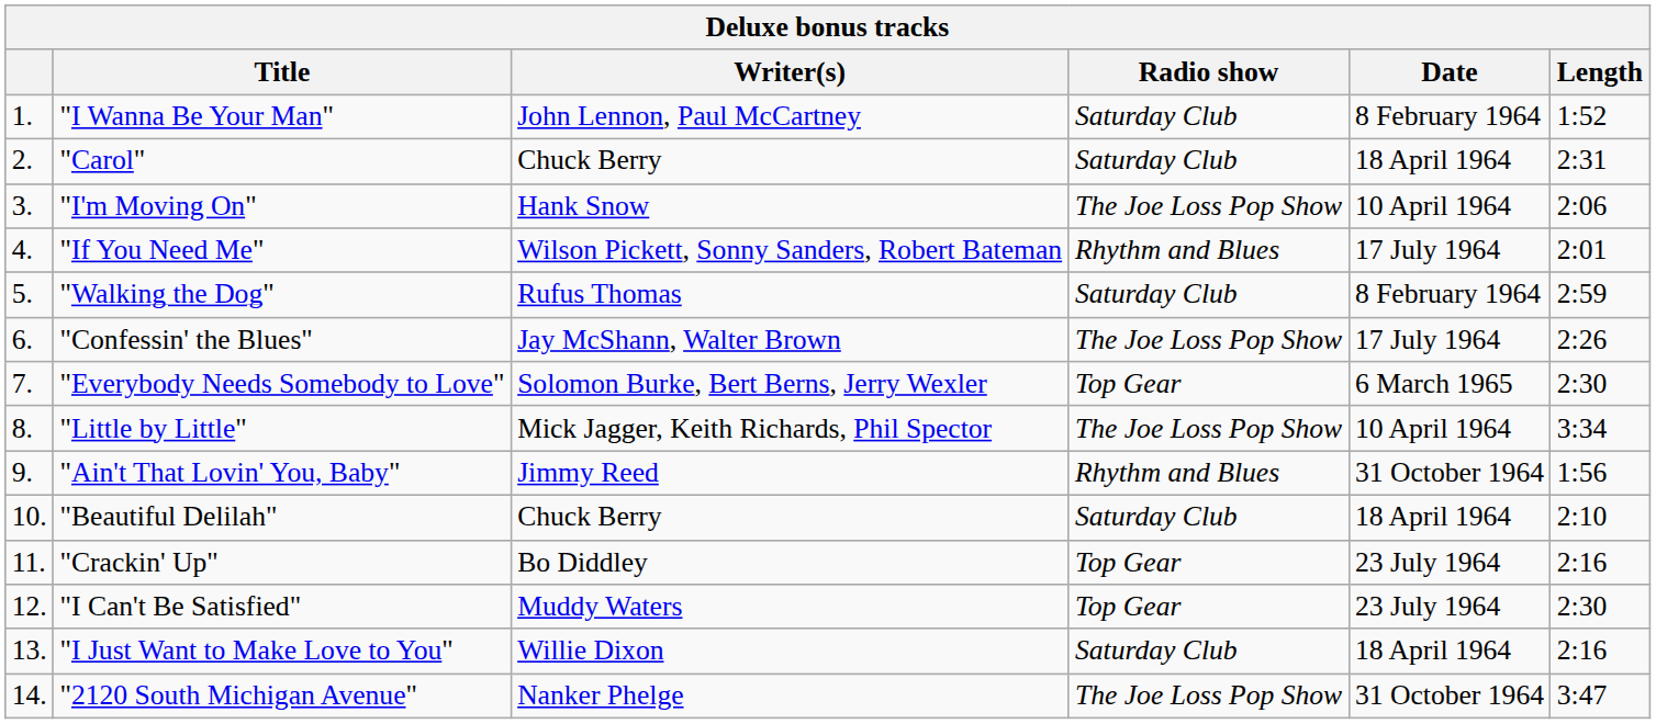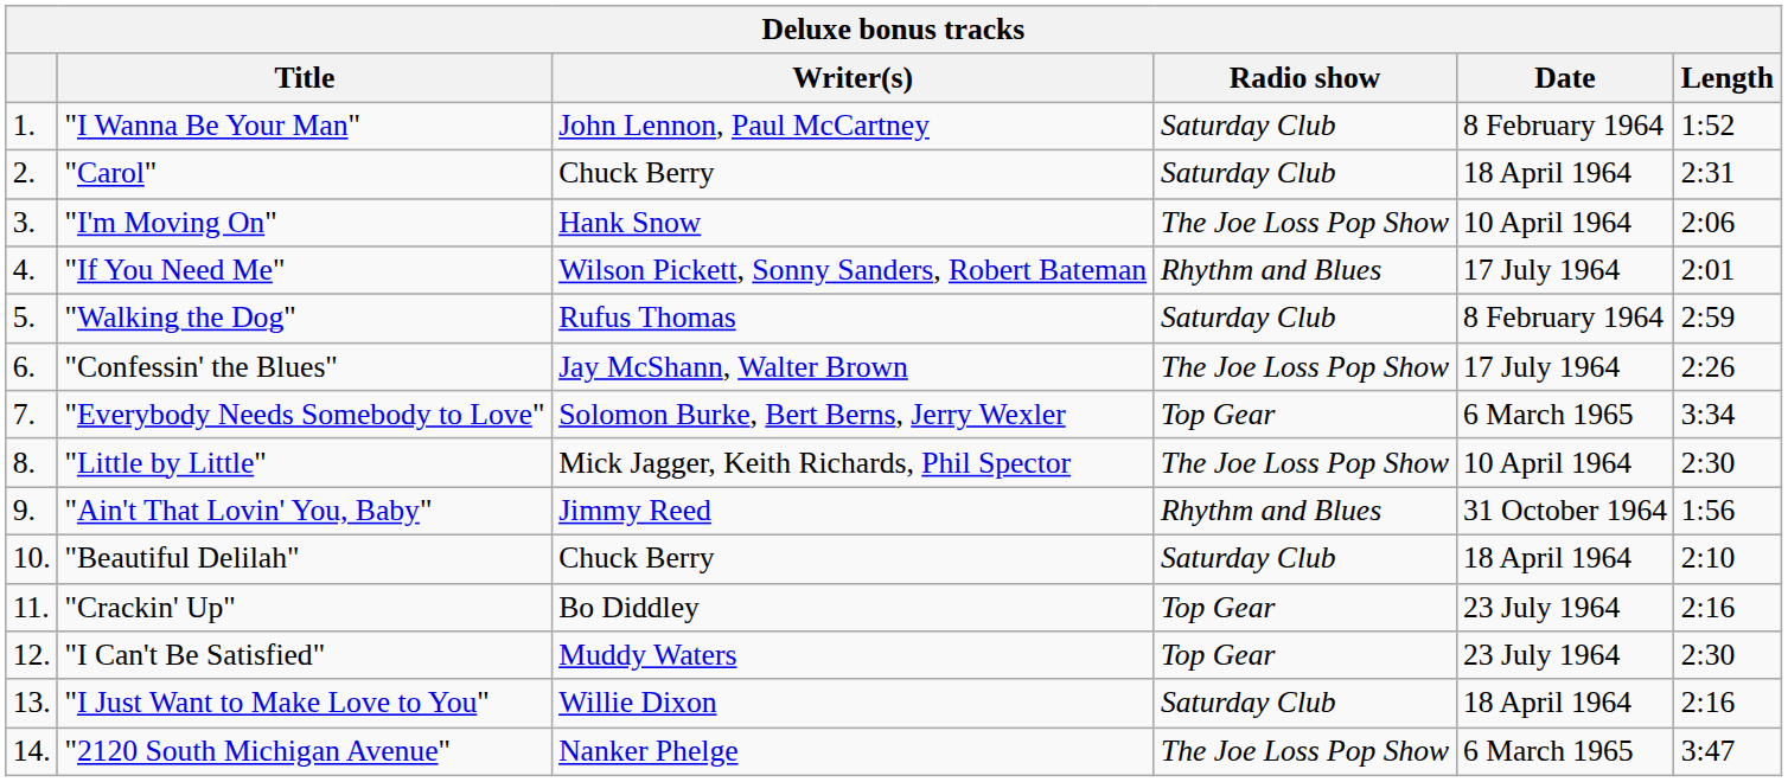 <table class="wikitable">
 <tr>
 <th colspan=6>Deluxe bonus tracks</th>
 </tr>
 <tr>
 <th></th>
 <th>Title</th>
 <th>Writer(s)</th>
 <th>Radio show</th>
 <th>Date</th>
 <th>Length</th>
 </tr>
 <tr>
 <td>1.</td>
 <td>"<a href='#'>I Wanna Be Your Man</a>"</td>
 <td><a href='#'>John Lennon</a>, <a href='#'>Paul McCartney</a></td>
 <td><em>Saturday Club</em></td>
 <td>8 February 1964</td>
 <td>1:52</td>
 </tr>
 <tr>
 <td>2.</td>
 <td>"<a href='#'>Carol</a>"</td>
 <td>Chuck Berry</td>
 <td><em>Saturday Club</em></td>
 <td>18 April 1964</td>
 <td>2:31</td>
 </tr>
 <tr>
 <td>3.</td>
 <td>"<a href='#'>I'm Moving On</a>"</td>
 <td><a href='#'>Hank Snow</a></td>
 <td><em>The Joe Loss Pop Show</em></td>
 <td>10 April 1964</td>
 <td>2:06</td>
 </tr>
 <tr>
 <td>4.</td>
 <td>"<a href='#'>If You Need Me</a>"</td>
 <td><a href='#'>Wilson Pickett</a>, <a href='#'>Sonny Sanders</a>, <a href='#'>Robert Bateman</a></td>
 <td><em>Rhythm and Blues</em></td>
 <td>17 July 1964</td>
 <td>2:01</td>
 </tr>
 <tr>
 <td>5.</td>
 <td>"<a href='#'>Walking the Dog</a>"</td>
 <td><a href='#'>Rufus Thomas</a></td>
 <td><em>Saturday Club</em></td>
 <td>8 February 1964</td>
 <td>2:59</td>
 </tr>
 <tr>
 <td>6.</td>
 <td>"Confessin' the Blues"</td>
 <td><a href='#'>Jay McShann</a>, <a href='#'>Walter Brown</a></td>
 <td><em>The Joe Loss Pop Show</em></td>
 <td>17 July 1964</td>
 <td>2:26</td>
 </tr>
 <tr>
 <td>7.</td>
 <td>"<a href='#'>Everybody Needs Somebody to Love</a>"</td>
 <td><a href='#'>Solomon Burke</a>, <a href='#'>Bert Berns</a>, <a href='#'>Jerry Wexler</a></td>
 <td><em>Top Gear</em></td>
 <td>6 March 1965</td>
-<td>2:30</td>
+<td>3:34</td>
 </tr>
 <tr>
 <td>8.</td>
 <td>"<a href='#'>Little by Little</a>"</td>
 <td>Mick Jagger, Keith Richards, <a href='#'>Phil Spector</a></td>
 <td><em>The Joe Loss Pop Show</em></td>
 <td>10 April 1964</td>
-<td>3:34</td>
+<td>2:30</td>
 </tr>
 <tr>
 <td>9.</td>
 <td>"<a href='#'>Ain't That Lovin' You, Baby</a>"</td>
 <td><a href='#'>Jimmy Reed</a></td>
 <td><em>Rhythm and Blues</em></td>
 <td>31 October 1964</td>
 <td>1:56</td>
 </tr>
 <tr>
 <td>10.</td>
 <td>"Beautiful Delilah"</td>
 <td>Chuck Berry</td>
 <td><em>Saturday Club</em></td>
 <td>18 April 1964</td>
 <td>2:10</td>
 </tr>
 <tr>
 <td>11.</td>
 <td>"Crackin' Up"</td>
 <td>Bo Diddley</td>
 <td><em>Top Gear</em></td>
 <td>23 July 1964</td>
 <td>2:16</td>
 </tr>
 <tr>
 <td>12.</td>
 <td>"I Can't Be Satisfied"</td>
 <td><a href='#'>Muddy Waters</a></td>
 <td><em>Top Gear</em></td>
 <td>23 July 1964</td>
 <td>2:30</td>
 </tr>
 <tr>
 <td>13.</td>
 <td>"<a href='#'>I Just Want to Make Love to You</a>"</td>
 <td><a href='#'>Willie Dixon</a></td>
 <td><em>Saturday Club</em></td>
 <td>18 April 1964</td>
 <td>2:16</td>
 </tr>
 <tr>
 <td>14.</td>
 <td>"<a href='#'>2120 South Michigan Avenue</a>"</td>
 <td><a href='#'>Nanker Phelge</a></td>
 <td><em>The Joe Loss Pop Show</em></td>
-<td>31 October 1964</td>
+<td>6 March 1965</td>
 <td>3:47</td>
 </tr>
 </table>
